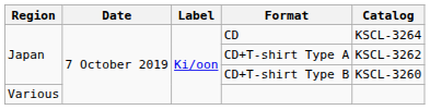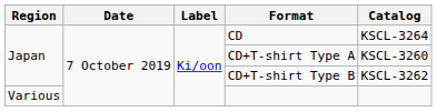 <table class="wikitable">
 <tr>
 <th>Region</th>
 <th>Date</th>
 <th>Label</th>
 <th>Format</th>
 <th>Catalog</th>
 </tr>
 <tr>
 <td rowspan="3">Japan</td>
 <td rowspan="4">7 October 2019</td>
 <td rowspan="4"><a href='#'>Ki/oon</a></td>
 <td>CD</td>
 <td>KSCL-3264</td>
 </tr>
 <tr>
 <td>CD+T-shirt Type A</td>
-<td>KSCL-3262</td>
+<td>KSCL-3260</td>
 </tr>
 <tr>
 <td>CD+T-shirt Type B</td>
-<td>KSCL-3260</td>
+<td>KSCL-3262</td>
 </tr>
 <tr>
 <td>Various</td>
 <td></td>
 <td></td>
 </tr>
 </table>
